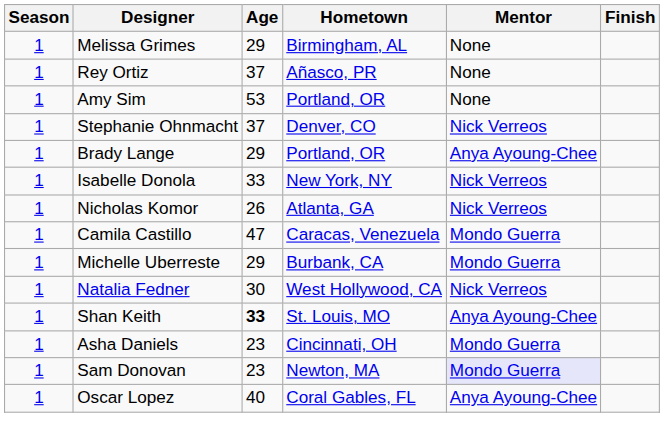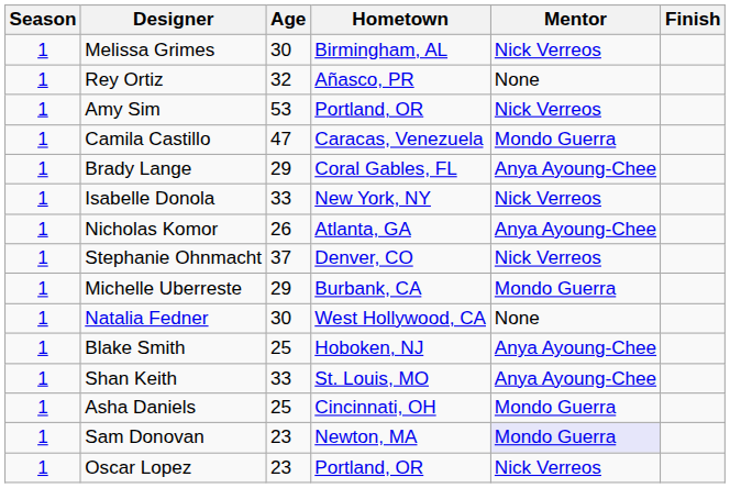 <table class="wikitable sortable">
 <tr>
 <th>Season</th>
 <th>Designer</th>
 <th>Age</th>
 <th>Hometown</th>
 <th>Mentor</th>
 <th>Finish</th>
 </tr>
 <tr>
 <td style="text-align:center;"><a href='#'>1</a></td>
 <td>Melissa Grimes</td>
-<td>29</td>
+<td>30</td>
 <td><a href='#'>Birmingham, AL</a></td>
-<td>None</td>
+<td><a href='#'>Nick Verreos</a></td>
 <td></td>
 </tr>
 <tr>
 <td style="text-align:center;"><a href='#'>1</a></td>
 <td>Rey Ortiz</td>
-<td>37</td>
+<td>32</td>
 <td><a href='#'>Añasco, PR</a></td>
 <td>None</td>
 <td></td>
 </tr>
 <tr>
 <td style="text-align:center;"><a href='#'>1</a></td>
 <td>Amy Sim</td>
 <td>53</td>
 <td><a href='#'>Portland, OR</a></td>
-<td>None</td>
+<td><a href='#'>Nick Verreos</a></td>
 <td></td>
 </tr>
 <tr>
 <td style="text-align:center;"><a href='#'>1</a></td>
-<td>Stephanie Ohnmacht</td>
-<td>37</td>
-<td><a href='#'>Denver, CO</a></td>
-<td><a href='#'>Nick Verreos</a></td>
+<td>Camila Castillo</td>
+<td>47</td>
+<td><a href='#'>Caracas, Venezuela</a></td>
+<td><a href='#'>Mondo Guerra</a></td>
 <td></td>
 </tr>
 <tr>
 <td style="text-align:center;"><a href='#'>1</a></td>
 <td>Brady Lange</td>
 <td>29</td>
-<td><a href='#'>Portland, OR</a></td>
+<td><a href='#'>Coral Gables, FL</a></td>
 <td><a href='#'>Anya Ayoung-Chee</a></td>
 <td></td>
 </tr>
 <tr>
 <td style="text-align:center;"><a href='#'>1</a></td>
 <td>Isabelle Donola</td>
 <td>33</td>
 <td><a href='#'>New York, NY</a></td>
 <td><a href='#'>Nick Verreos</a></td>
 <td></td>
 </tr>
 <tr>
 <td style="text-align:center;"><a href='#'>1</a></td>
 <td>Nicholas Komor</td>
 <td>26</td>
 <td><a href='#'>Atlanta, GA</a></td>
-<td><a href='#'>Nick Verreos</a></td>
+<td><a href='#'>Anya Ayoung-Chee</a></td>
 <td></td>
 </tr>
 <tr>
 <td style="text-align:center;"><a href='#'>1</a></td>
-<td>Camila Castillo</td>
-<td>47</td>
-<td><a href='#'>Caracas, Venezuela</a></td>
-<td><a href='#'>Mondo Guerra</a></td>
+<td>Stephanie Ohnmacht</td>
+<td>37</td>
+<td><a href='#'>Denver, CO</a></td>
+<td><a href='#'>Nick Verreos</a></td>
 <td></td>
 </tr>
 <tr>
 <td style="text-align:center;"><a href='#'>1</a></td>
 <td>Michelle Uberreste</td>
 <td>29</td>
 <td><a href='#'>Burbank, CA</a></td>
 <td><a href='#'>Mondo Guerra</a></td>
 <td></td>
 </tr>
 <tr>
 <td style="text-align:center;"><a href='#'>1</a></td>
 <td><a href='#'>Natalia Fedner</a></td>
 <td>30</td>
 <td><a href='#'>West Hollywood, CA</a></td>
-<td><a href='#'>Nick Verreos</a></td>
+<td>None</td>
+<td></td>
+</tr>
+<tr>
+<td style="text-align:center;"><a href='#'>1</a></td>
+<td>Blake Smith</td>
+<td>25</td>
+<td><a href='#'>Hoboken, NJ</a></td>
+<td><a href='#'>Anya Ayoung-Chee</a></td>
 <td></td>
 </tr>
 <tr>
 <td style="text-align:center;"><a href='#'>1</a></td>
 <td>Shan Keith</td>
-<td><strong>33</strong></td>
+<td>33</td>
 <td><a href='#'>St. Louis, MO</a></td>
 <td><a href='#'>Anya Ayoung-Chee</a></td>
 <td></td>
 </tr>
 <tr>
 <td style="text-align:center;"><a href='#'>1</a></td>
 <td>Asha Daniels</td>
-<td>23</td>
+<td>25</td>
 <td><a href='#'>Cincinnati, OH</a></td>
 <td><a href='#'>Mondo Guerra</a></td>
 <td></td>
 </tr>
 <tr>
 <td style="text-align:center;"><a href='#'>1</a></td>
 <td>Sam Donovan</td>
 <td>23</td>
 <td><a href='#'>Newton, MA</a></td>
 <td style="background: lavender;"><a href='#'>Mondo Guerra</a></td>
 <td></td>
 </tr>
 <tr>
 <td style="text-align:center;"><a href='#'>1</a></td>
 <td>Oscar Lopez</td>
-<td>40</td>
-<td><a href='#'>Coral Gables, FL</a></td>
-<td><a href='#'>Anya Ayoung-Chee</a></td>
+<td>23</td>
+<td><a href='#'>Portland, OR</a></td>
+<td><a href='#'>Nick Verreos</a></td>
 <td></td>
 </tr>
 </table>
